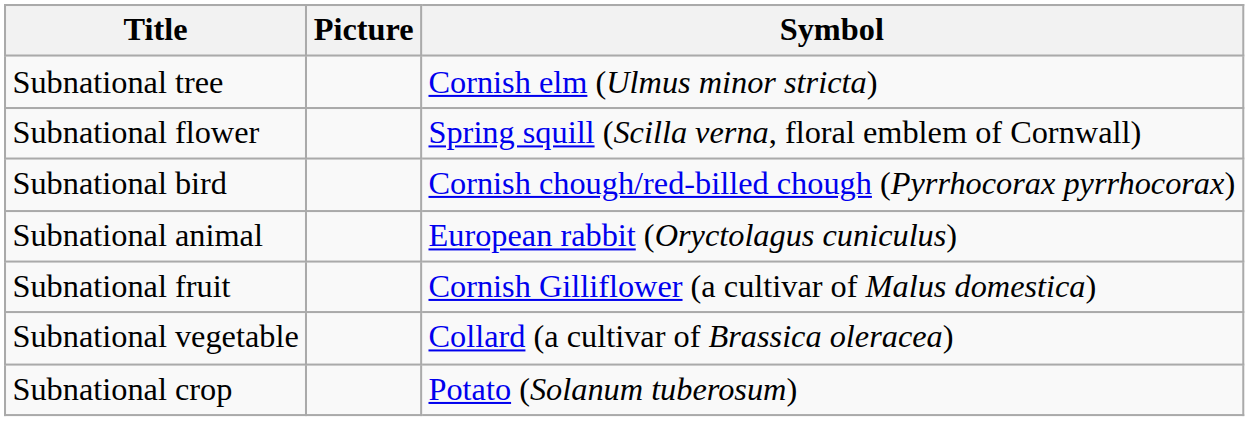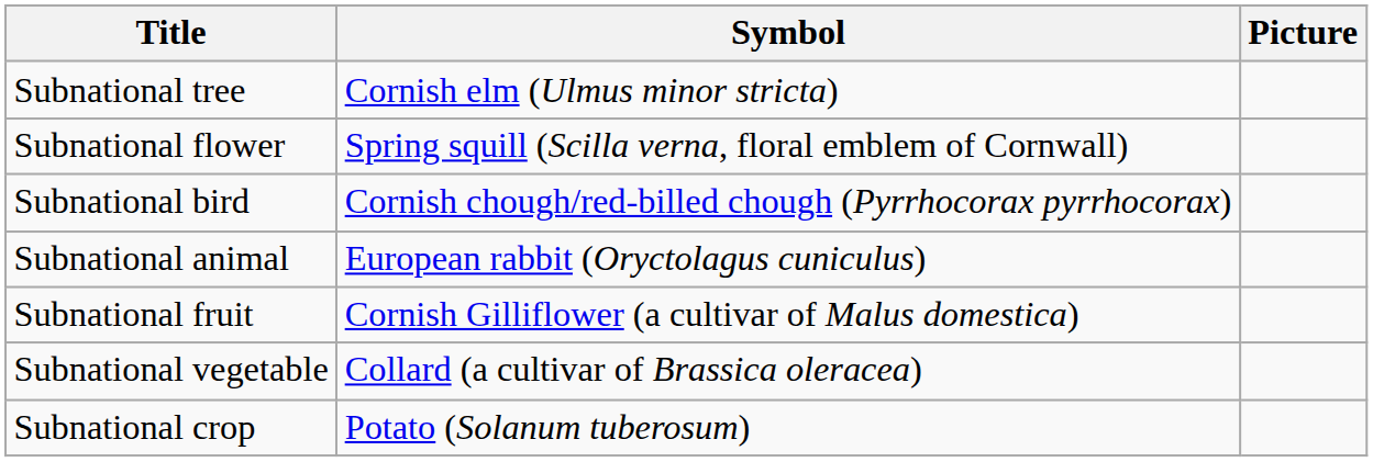 <table class="wikitable">
 <tr>
 <th>Title</th>
+<th>Symbol</th>
 <th>Picture</th>
-<th>Symbol</th>
 </tr>
 <tr>
 <td>Subnational tree</td>
+<td><a href='#'>Cornish elm</a> (<em>Ulmus minor stricta</em>)</td>
 <td></td>
-<td><a href='#'>Cornish elm</a> (<em>Ulmus minor stricta</em>)</td>
 </tr>
 <tr>
 <td>Subnational flower</td>
+<td><a href='#'>Spring squill</a> (<em>Scilla verna</em>, floral emblem of Cornwall)</td>
 <td></td>
-<td><a href='#'>Spring squill</a> (<em>Scilla verna</em>, floral emblem of Cornwall)</td>
 </tr>
 <tr>
 <td>Subnational bird</td>
+<td><a href='#'>Cornish chough/red-billed chough</a> (<em>Pyrrhocorax pyrrhocorax</em>)</td>
 <td> </td>
-<td><a href='#'>Cornish chough/red-billed chough</a> (<em>Pyrrhocorax pyrrhocorax</em>)</td>
 </tr>
 <tr>
 <td>Subnational animal</td>
+<td><a href='#'>European rabbit</a> (<em>Oryctolagus cuniculus</em>)</td>
 <td></td>
-<td><a href='#'>European rabbit</a> (<em>Oryctolagus cuniculus</em>)</td>
 </tr>
 <tr>
 <td>Subnational fruit</td>
+<td><a href='#'>Cornish Gilliflower</a> (a cultivar of <em>Malus domestica</em>)</td>
 <td></td>
-<td><a href='#'>Cornish Gilliflower</a> (a cultivar of <em>Malus domestica</em>)</td>
 </tr>
 <tr>
 <td>Subnational vegetable</td>
+<td><a href='#'>Collard</a> (a cultivar of <em>Brassica oleracea</em>)</td>
 <td></td>
-<td><a href='#'>Collard</a> (a cultivar of <em>Brassica oleracea</em>)</td>
 </tr>
 <tr>
 <td>Subnational crop</td>
+<td><a href='#'>Potato</a> (<em>Solanum tuberosum</em>)</td>
 <td></td>
-<td><a href='#'>Potato</a> (<em>Solanum tuberosum</em>)</td>
 </tr>
 </table>
